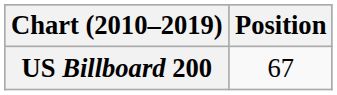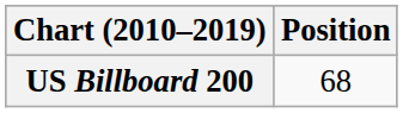 <table class="wikitable plainrowheaders" style="text-align:center">
 <tr>
 <th scope="col">Chart (2010–2019)</th>
 <th scope="col">Position</th>
 </tr>
 <tr>
 <th scope="row">US <em>Billboard</em> 200</th>
-<td>67</td>
+<td>68</td>
 </tr>
 </table>
